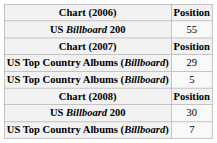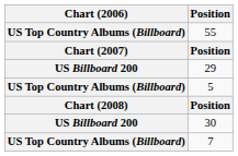 <table class="wikitable plainrowheaders" style="text-align:center">
 <tr>
 <th scope="col">Chart (2006)</th>
 <th scope="col">Position</th>
 </tr>
 <tr>
-<th scope="row">US <em>Billboard</em> 200</th>
+<th scope="row">US Top Country Albums (<em>Billboard</em>)</th>
 <td>55</td>
 </tr>
 <tr>
 <th scope="col">Chart (2007)</th>
 <th scope="col">Position</th>
 </tr>
 <tr>
-<th scope="row">US Top Country Albums (<em>Billboard</em>)</th>
+<th scope="row">US <em>Billboard</em> 200</th>
 <td>29</td>
 </tr>
 <tr>
 <th scope="row">US Top Country Albums (<em>Billboard</em>)</th>
 <td>5</td>
 </tr>
 <tr>
 <th scope="col">Chart (2008)</th>
 <th scope="col">Position</th>
 </tr>
 <tr>
 <th scope="row">US <em>Billboard</em> 200</th>
 <td>30</td>
 </tr>
 <tr>
 <th scope="row">US Top Country Albums (<em>Billboard</em>)</th>
 <td>7</td>
 </tr>
 </table>
